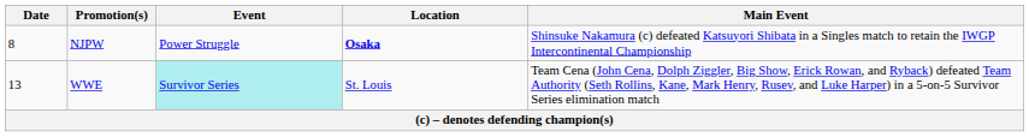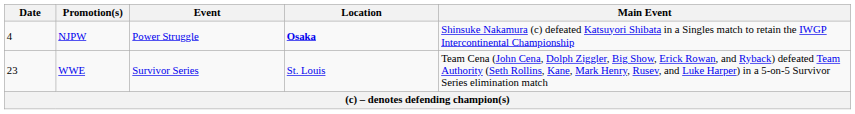 <table class="wikitable" style="width:100%;">
 <tr>
 <th width=5%>Date</th>
 <th width=5%>Promotion(s)</th>
 <th width=15%>Event</th>
 <th width=15%>Location</th>
 <th width=40%>Main Event</th>
 </tr>
 <tr>
-<td>8</td>
+<td>4</td>
 <td><a href='#'>NJPW</a></td>
 <td><a href='#'>Power Struggle</a></td>
 <td><strong><a href='#'>Osaka</a></strong></td>
 <td><a href='#'>Shinsuke Nakamura</a> (c) defeated <a href='#'>Katsuyori Shibata</a> in a Singles match to retain the <a href='#'>IWGP Intercontinental Championship</a></td>
 </tr>
 <tr>
-<td>13</td>
+<td>23</td>
 <td><a href='#'>WWE</a></td>
-<td style="background: paleturquoise;"><a href='#'>Survivor Series</a></td>
+<td><a href='#'>Survivor Series</a></td>
 <td><a href='#'>St. Louis</a></td>
 <td>Team Cena (<a href='#'>John Cena</a>, <a href='#'>Dolph Ziggler</a>, <a href='#'>Big Show</a>, <a href='#'>Erick Rowan</a>, and <a href='#'>Ryback</a>) defeated <a href='#'>Team Authority</a> (<a href='#'>Seth Rollins</a>, <a href='#'>Kane</a>, <a href='#'>Mark Henry</a>, <a href='#'>Rusev</a>, and <a href='#'>Luke Harper</a>) in a 5-on-5 Survivor Series elimination match<br></td>
 </tr>
 <tr>
 <th colspan="6">(c) – denotes defending champion(s)</th>
 </tr>
 </table>
